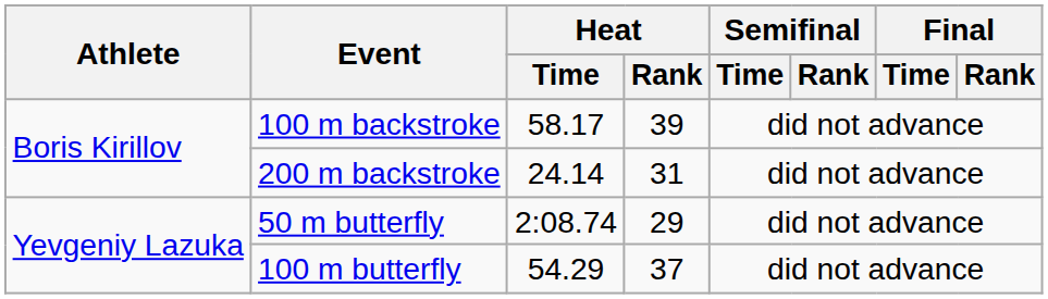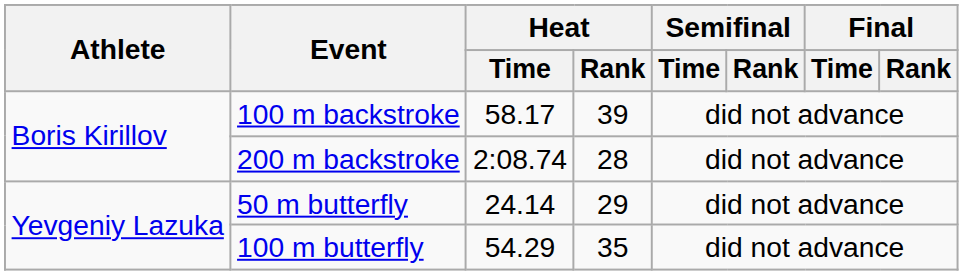 <table class="wikitable" style="font-size:90%">
 <tr>
 <th rowspan="2">Athlete</th>
 <th rowspan="2">Event</th>
 <th colspan="2">Heat</th>
 <th colspan="2">Semifinal</th>
 <th colspan="2">Final</th>
 </tr>
 <tr style="font-size:95%">
 <th>Time</th>
 <th>Rank</th>
 <th>Time</th>
 <th>Rank</th>
 <th>Time</th>
 <th>Rank</th>
 </tr>
 <tr align=center>
 <td align=left rowspan=2><a href='#'>Boris Kirillov</a></td>
 <td align=left><a href='#'>100 m backstroke</a></td>
 <td>58.17</td>
 <td>39</td>
 <td colspan=4>did not advance</td>
 </tr>
 <tr align=center>
 <td align=left><a href='#'>200 m backstroke</a></td>
-<td>24.14</td>
-<td>31</td>
+<td>2:08.74</td>
+<td>28</td>
 <td colspan=4>did not advance</td>
 </tr>
 <tr align=center>
 <td align=left rowspan=2><a href='#'>Yevgeniy Lazuka</a></td>
 <td align=left><a href='#'>50 m butterfly</a></td>
-<td>2:08.74</td>
+<td>24.14</td>
 <td>29</td>
 <td colspan=4>did not advance</td>
 </tr>
 <tr align=center>
 <td align=left><a href='#'>100 m butterfly</a></td>
 <td>54.29</td>
-<td>37</td>
+<td>35</td>
 <td colspan=4>did not advance</td>
 </tr>
 </table>
